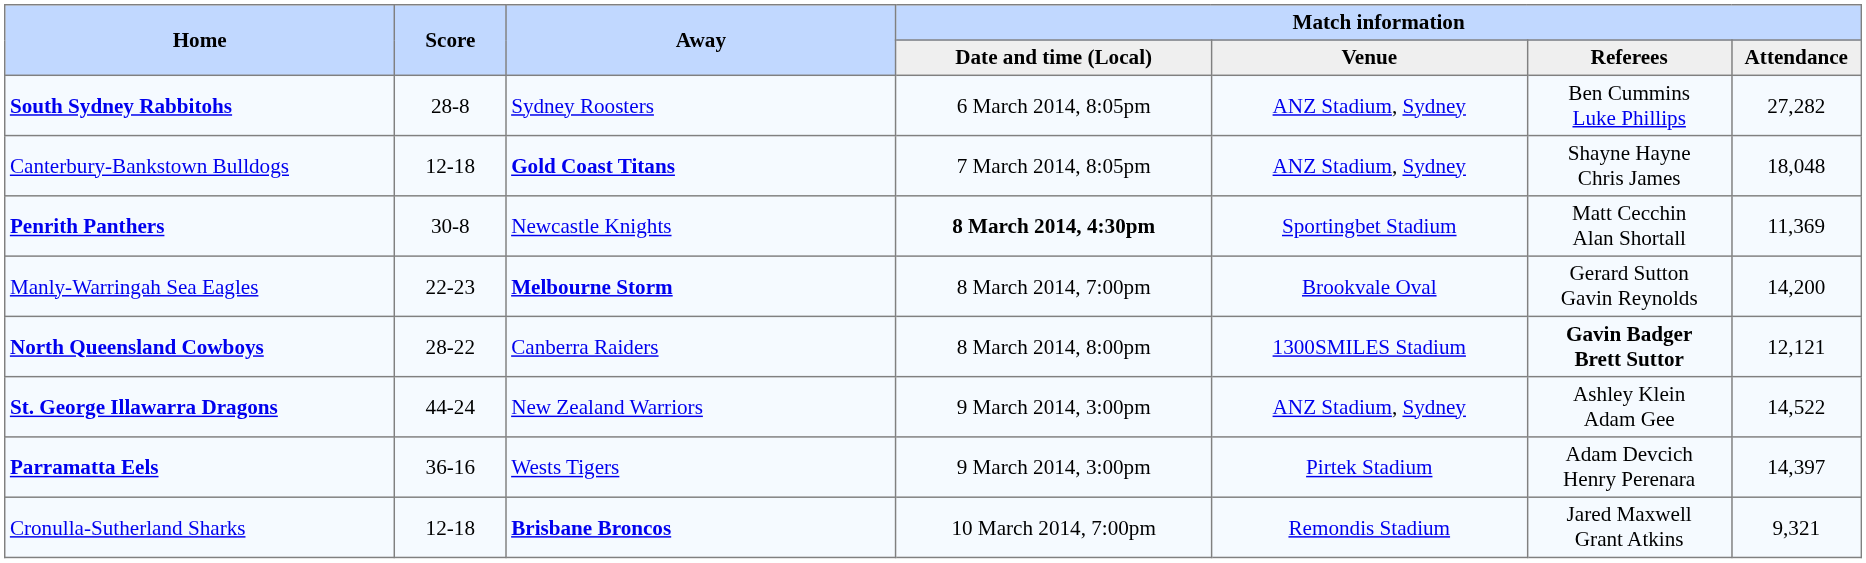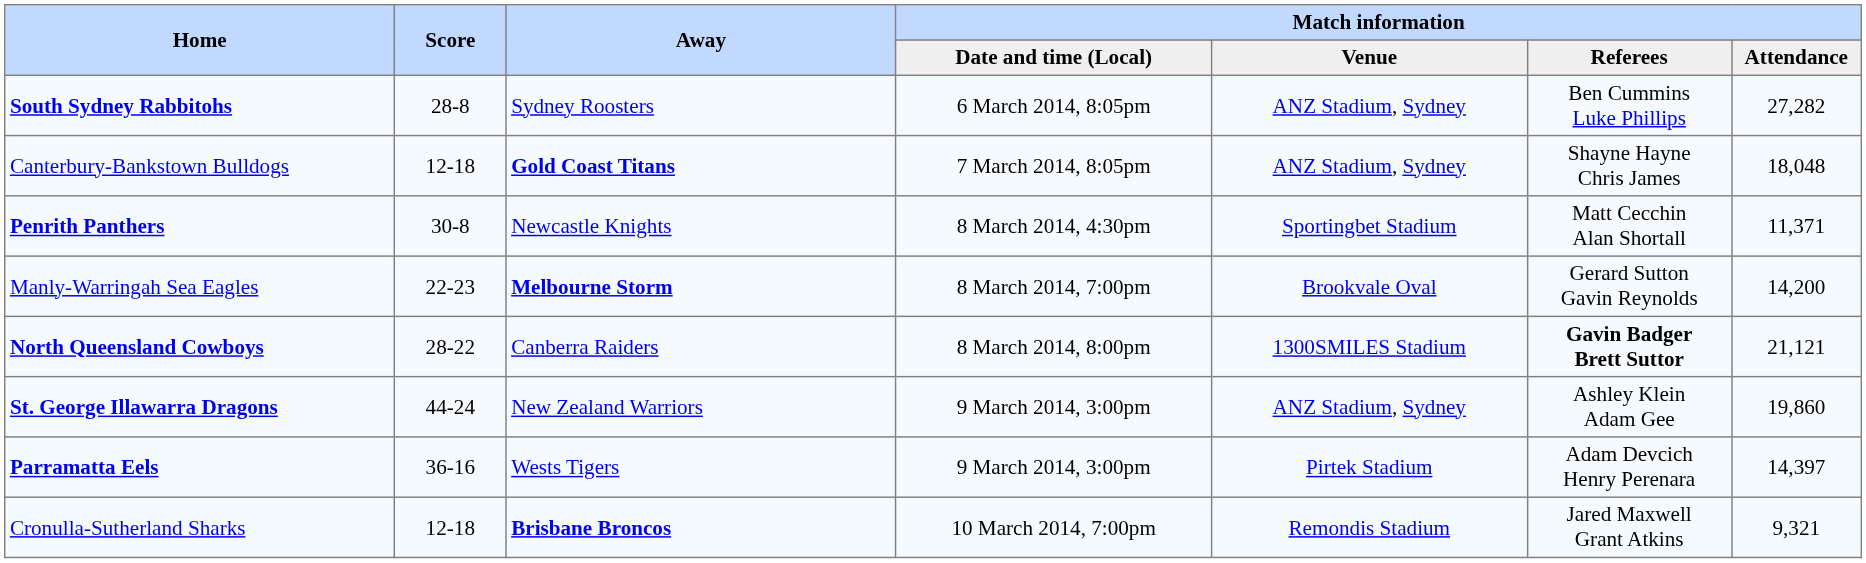 <table border="1" cellpadding="3" cellspacing="0" style="border-collapse:collapse; font-size:90%; width:100%;">
 <tr style="background:#c1d8ff;">
 <th rowspan="2" style="width:21%;">Home</th>
 <th rowspan="2" style="width:6%;">Score</th>
 <th rowspan="2" style="width:21%;">Away</th>
 <th colspan=6>Match information</th>
 </tr>
 <tr style="background:#efefef;">
 <th width=17%>Date and time (Local)</th>
 <th width=17%>Venue</th>
 <th width=11%>Referees</th>
 <th width=7%>Attendance</th>
 </tr>
 <tr style="text-align:center; background:#f5faff;">
 <td align=left> <strong><a href='#'>South Sydney Rabbitohs</a></strong></td>
 <td>28-8</td>
 <td align=left> <a href='#'>Sydney Roosters</a></td>
 <td>6 March 2014, 8:05pm</td>
 <td><a href='#'>ANZ Stadium</a>, <a href='#'>Sydney</a></td>
 <td>Ben Cummins <br> <a href='#'>Luke Phillips</a></td>
 <td>27,282</td>
 </tr>
 <tr style="text-align:center; background:#f5faff;">
 <td align=left> <a href='#'>Canterbury-Bankstown Bulldogs</a></td>
 <td>12-18</td>
 <td align=left> <strong><a href='#'>Gold Coast Titans</a></strong></td>
 <td>7 March 2014, 8:05pm</td>
 <td><a href='#'>ANZ Stadium</a>, <a href='#'>Sydney</a></td>
 <td>Shayne Hayne <br>Chris James</td>
 <td>18,048</td>
 </tr>
 <tr style="text-align:center; background:#f5faff;">
 <td align=left> <strong><a href='#'>Penrith Panthers</a></strong></td>
 <td>30-8</td>
 <td align=left> <a href='#'>Newcastle Knights</a></td>
-<td><strong>8 March 2014, 4:30pm</strong></td>
+<td>8 March 2014, 4:30pm</td>
 <td><a href='#'>Sportingbet Stadium</a></td>
 <td>Matt Cecchin <br> Alan Shortall</td>
-<td>11,369</td>
+<td>11,371</td>
 </tr>
 <tr style="text-align:center; background:#f5faff;">
 <td align=left> <a href='#'>Manly-Warringah Sea Eagles</a></td>
 <td>22-23</td>
 <td align=left> <strong><a href='#'>Melbourne Storm</a></strong></td>
 <td>8 March 2014, 7:00pm</td>
 <td><a href='#'>Brookvale Oval</a></td>
 <td>Gerard Sutton <br> Gavin Reynolds</td>
 <td>14,200</td>
 </tr>
 <tr style="text-align:center; background:#f5faff;">
 <td align=left> <strong><a href='#'>North Queensland Cowboys</a></strong></td>
 <td>28-22</td>
 <td align=left> <a href='#'>Canberra Raiders</a></td>
 <td>8 March 2014, 8:00pm</td>
 <td><a href='#'>1300SMILES Stadium</a></td>
 <td><strong>Gavin Badger <br> Brett Suttor</strong></td>
-<td>12,121</td>
+<td>21,121</td>
 </tr>
 <tr style="text-align:center; background:#f5faff;">
 <td align=left> <strong><a href='#'>St. George Illawarra Dragons</a></strong></td>
 <td>44-24</td>
 <td align=left> <a href='#'>New Zealand Warriors</a></td>
 <td>9 March 2014, 3:00pm</td>
 <td><a href='#'>ANZ Stadium</a>, <a href='#'>Sydney</a></td>
 <td>Ashley Klein <br> Adam Gee</td>
-<td>14,522</td>
+<td>19,860</td>
 </tr>
 <tr style="text-align:center; background:#f5faff;">
 <td align=left> <strong><a href='#'>Parramatta Eels</a></strong></td>
 <td>36-16</td>
 <td align=left> <a href='#'>Wests Tigers</a></td>
 <td>9 March 2014, 3:00pm</td>
 <td><a href='#'>Pirtek Stadium</a></td>
 <td>Adam Devcich <br> Henry Perenara</td>
 <td>14,397</td>
 </tr>
 <tr style="text-align:center; background:#f5faff;">
 <td align=left> <a href='#'>Cronulla-Sutherland Sharks</a></td>
 <td>12-18</td>
 <td align=left> <strong><a href='#'>Brisbane Broncos</a></strong></td>
 <td>10 March 2014, 7:00pm</td>
 <td><a href='#'>Remondis Stadium</a></td>
 <td>Jared Maxwell <br> Grant Atkins</td>
 <td>9,321</td>
 </tr>
 </table>
